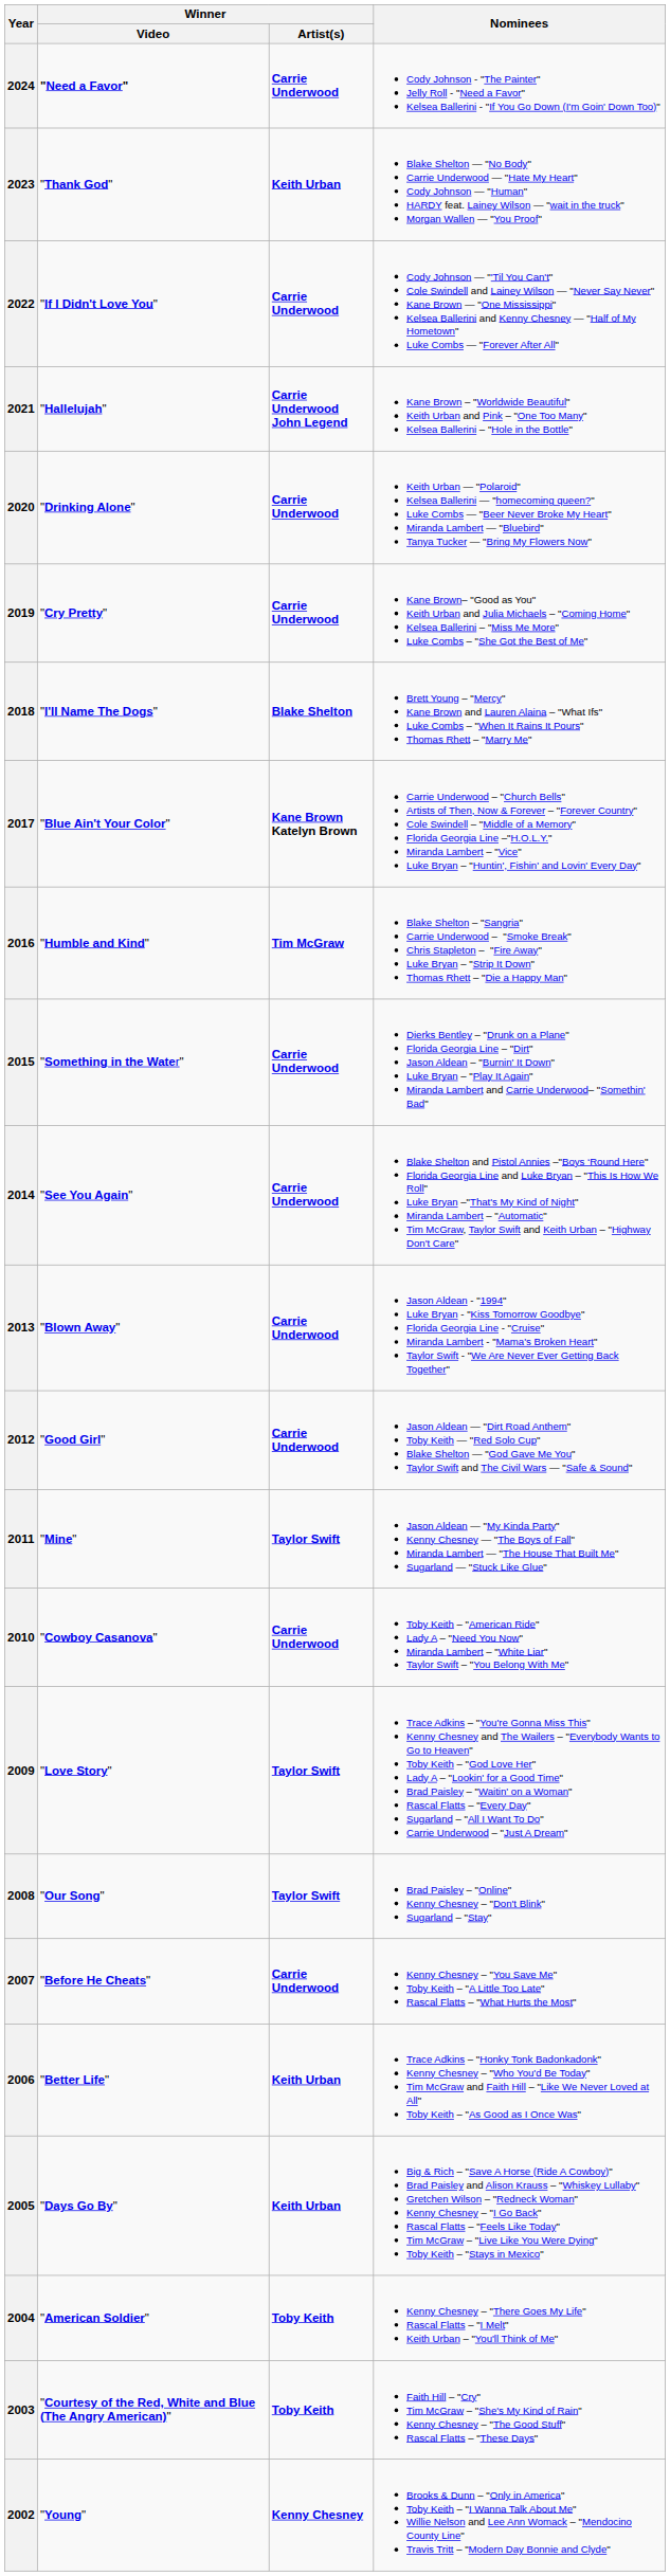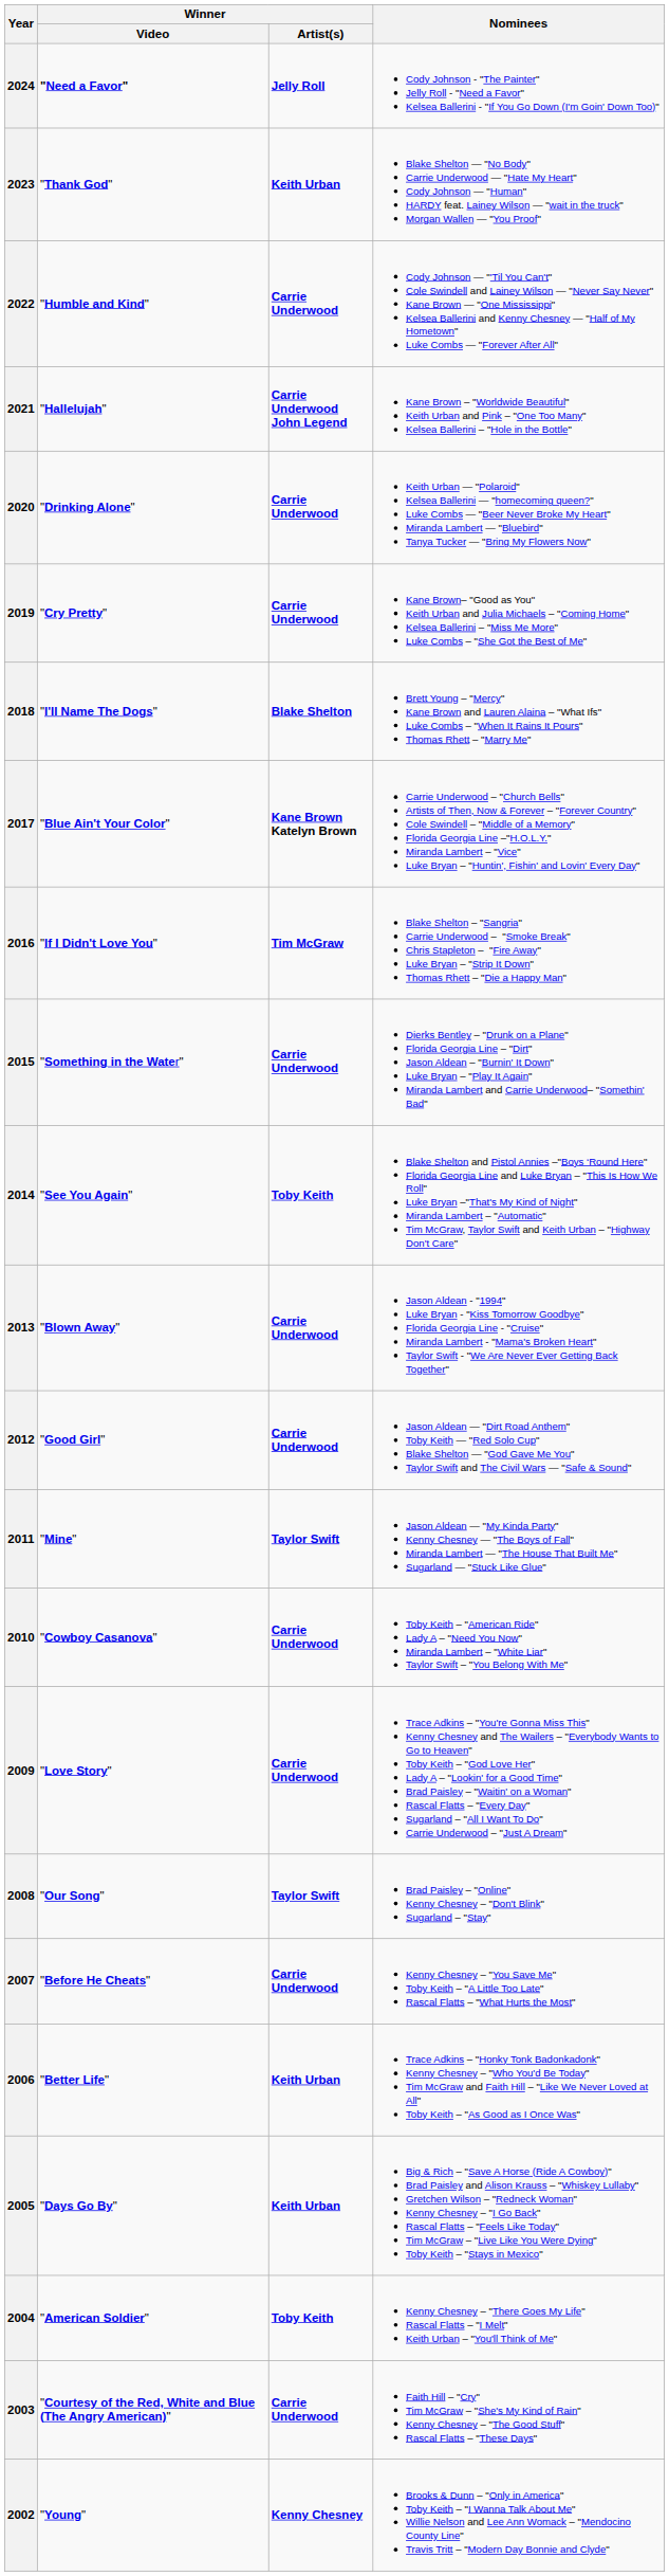 <table class="wikitable sortable">
 <tr>
 <th rowspan="2" bgcolor="#efefef">Year</th>
 <th colspan="2">Winner</th>
 <th rowspan="2" bgcolor="#efefef" class="unsortable" width="500">Nominees</th>
 </tr>
 <tr>
 <th width="400">Video</th>
 <th width="150">Artist(s)</th>
 </tr>
 <tr>
 <th>2024</th>
 <td> <strong>"<a href='#'>Need a Favor</a>"</strong></td>
-<td><strong><a href='#'>Carrie Underwood</a></strong></td>
+<td><a href='#'><strong>Jelly Roll</strong></a></td>
 <td><br><ul><li><small><a href='#'>Cody Johnson</a> -  "<a href='#'>The Painter</a>"</small></li><li><small><a href='#'>Jelly Roll</a> - "<a href='#'>Need a Favor</a>"</small></li><li><small><a href='#'>Kelsea Ballerini</a> - "<a href='#'>If You Go Down (I'm Goin' Down Too)</a>"</small></li></ul></td>
 </tr>
 <tr>
 <th>2023</th>
 <td> "<a href='#'><strong>Thank God</strong></a>"</td>
 <td><strong><a href='#'>Keith Urban</a></strong></td>
 <td><br><ul><li><small><a href='#'>Blake Shelton</a> — "<a href='#'>No Body</a>"</small></li><li><small><a href='#'>Carrie Underwood</a> — "<a href='#'>Hate My Heart</a>"</small></li><li><small><a href='#'>Cody Johnson</a> — "<a href='#'>Human</a>"</small></li><li><small><a href='#'>HARDY</a> feat. <a href='#'>Lainey Wilson</a> — "<a href='#'>wait in the truck</a>"</small></li><li><small><a href='#'>Morgan Wallen</a> — "<a href='#'>You Proof</a>"</small></li></ul></td>
 </tr>
 <tr>
 <th>2022</th>
-<td> "<a href='#'><strong>If I Didn't Love You</strong></a>"</td>
+<td> "<strong><a href='#'>Humble and Kind</a></strong>"</td>
 <td><strong><a href='#'>Carrie Underwood</a></strong></td>
 <td><br><ul><li><small><a href='#'>Cody Johnson</a> — "<a href='#'>'Til You Can't</a>"</small></li><li><small><a href='#'>Cole Swindell</a> and <a href='#'>Lainey Wilson</a> — "<a href='#'>Never Say Never</a>"</small></li><li><small><a href='#'>Kane Brown</a> — "<a href='#'>One Mississippi</a>"</small></li><li><small><a href='#'>Kelsea Ballerini</a> and <a href='#'>Kenny Chesney</a> — "<a href='#'>Half of My Hometown</a>"</small></li><li><small><a href='#'>Luke Combs</a> — "<a href='#'>Forever After All</a>"</small></li></ul></td>
 </tr>
 <tr>
 <th>2021</th>
 <td> "<strong><a href='#'>Hallelujah</a></strong>"</td>
 <td><strong><a href='#'>Carrie Underwood</a><br><a href='#'>John Legend</a></strong></td>
 <td><br><ul><li><small><a href='#'>Kane Brown</a> – "<a href='#'>Worldwide Beautiful</a>"</small></li><li><small><a href='#'>Keith Urban</a> and <a href='#'>Pink</a> – "<a href='#'>One Too Many</a>"</small></li><li><small><a href='#'>Kelsea Ballerini</a> – "<a href='#'>Hole in the Bottle</a>"</small></li></ul></td>
 </tr>
 <tr>
 <th>2020</th>
 <td> "<strong><a href='#'>Drinking Alone</a></strong>"</td>
 <td><strong><a href='#'>Carrie Underwood</a></strong></td>
 <td><br><ul><li><small><a href='#'>Keith Urban</a> — "<a href='#'>Polaroid</a>"</small></li><li><small><a href='#'>Kelsea Ballerini</a> — "<a href='#'>homecoming queen?</a>"</small></li><li><small><a href='#'>Luke Combs</a> — "<a href='#'>Beer Never Broke My Heart</a>"</small></li><li><small><a href='#'>Miranda Lambert</a> — "<a href='#'>Bluebird</a>"</small></li><li><small><a href='#'>Tanya Tucker</a> — "<a href='#'>Bring My Flowers Now</a>"</small></li></ul></td>
 </tr>
 <tr>
 <th>2019</th>
 <td> "<a href='#'><strong>Cry Pretty</strong></a>"</td>
 <td><strong><a href='#'>Carrie Underwood</a></strong></td>
 <td><br><ul><li><small><a href='#'>Kane Brown</a>– "Good as You"</small></li><li><small><a href='#'>Keith Urban</a> and <a href='#'>Julia Michaels</a> – "<a href='#'>Coming Home</a>"</small></li><li><small><a href='#'>Kelsea Ballerini</a> – "<a href='#'>Miss Me More</a>"</small></li><li><small><a href='#'>Luke Combs</a> – "<a href='#'>She Got the Best of Me</a>"</small></li></ul></td>
 </tr>
 <tr>
 <th>2018</th>
 <td> "<a href='#'><strong>I'll Name The Dogs</strong></a>"</td>
 <td><strong><a href='#'>Blake Shelton</a></strong></td>
 <td><br><ul><li><small><a href='#'>Brett Young</a> – "<a href='#'>Mercy</a>"</small></li><li><small><a href='#'>Kane Brown</a> and <a href='#'>Lauren Alaina</a> – "What Ifs"</small></li><li><small><a href='#'>Luke Combs</a> – "<a href='#'>When It Rains It Pours</a>"</small></li><li><small><a href='#'>Thomas Rhett</a> – "<a href='#'>Marry Me</a>"</small></li></ul></td>
 </tr>
 <tr>
 <th>2017</th>
 <td> "<strong><a href='#'>Blue Ain't Your Color</a></strong>"</td>
 <td><strong><a href='#'>Kane Brown</a><br> Katelyn Brown</strong></td>
 <td><br><ul><li><small><a href='#'>Carrie Underwood</a> – "<a href='#'>Church Bells</a>"</small></li><li><small><a href='#'>Artists of Then, Now & Forever</a> – "<a href='#'>Forever Country</a>"</small></li><li><small><a href='#'>Cole Swindell</a> – "<a href='#'>Middle of a Memory</a>"</small></li><li><small><a href='#'>Florida Georgia Line</a> –"<a href='#'>H.O.L.Y.</a>"</small></li><li><small><a href='#'>Miranda Lambert</a> – "<a href='#'>Vice</a>"</small></li><li><small><a href='#'>Luke Bryan</a> – "<a href='#'>Huntin', Fishin' and Lovin' Every Day</a>"</small></li></ul></td>
 </tr>
 <tr>
 <th>2016</th>
-<td> "<strong><a href='#'>Humble and Kind</a></strong>"</td>
+<td> "<a href='#'><strong>If I Didn't Love You</strong></a>"</td>
 <td><strong><a href='#'>Tim McGraw</a></strong></td>
 <td><br><ul><li><small><a href='#'>Blake Shelton</a> – "<a href='#'>Sangria</a>"</small></li><li><small><a href='#'>Carrie Underwood</a> –  "<a href='#'>Smoke Break</a>"</small></li><li><small><a href='#'>Chris Stapleton</a> –  "<a href='#'>Fire Away</a>"</small></li><li><small><a href='#'>Luke Bryan</a> – "<a href='#'>Strip It Down</a>"</small></li><li><small><a href='#'>Thomas Rhett</a> – "<a href='#'>Die a Happy Man</a>"</small></li></ul></td>
 </tr>
 <tr>
 <th>2015</th>
 <td> "<a href='#'><strong>Something in the Wate</strong>r</a>"</td>
 <td><strong><a href='#'>Carrie Underwood</a></strong></td>
 <td><br><ul><li><small><a href='#'>Dierks Bentley</a> – "<a href='#'>Drunk on a Plane</a>"</small></li><li><small><a href='#'>Florida Georgia Line</a> – "<a href='#'>Dirt</a>"</small></li><li><small><a href='#'>Jason Aldean</a> – "<a href='#'>Burnin' It Down</a>"</small></li><li><small><a href='#'>Luke Bryan</a> – "<a href='#'>Play It Again</a>"</small></li><li><small><a href='#'>Miranda Lambert</a> and <a href='#'>Carrie Underwood</a>– "<a href='#'>Somethin' Bad</a>"</small></li></ul></td>
 </tr>
 <tr>
 <th>2014</th>
 <td> "<strong><a href='#'>See You Again</a></strong>"</td>
-<td><strong><a href='#'>Carrie Underwood</a></strong></td>
+<td><strong><a href='#'>Toby Keith</a></strong></td>
 <td><br><ul><li><small><a href='#'>Blake Shelton</a> and <a href='#'>Pistol Annies</a> –"<a href='#'>Boys ‘Round Here</a>"</small></li><li><small><a href='#'>Florida Georgia Line</a> and <a href='#'>Luke Bryan</a> – "<a href='#'>This Is How We Roll</a>"</small></li><li><small><a href='#'>Luke Bryan</a> –"<a href='#'>That's My Kind of Night</a>"</small></li><li><small><a href='#'>Miranda Lambert</a> – "<a href='#'>Automatic</a>"</small></li><li><small><a href='#'>Tim McGraw</a>, <a href='#'>Taylor Swift</a> and <a href='#'>Keith Urban</a> – "<a href='#'>Highway Don't Care</a>"</small></li></ul></td>
 </tr>
 <tr>
 <th>2013</th>
 <td> "<strong><a href='#'>Blown Away</a></strong>"</td>
 <td><strong><a href='#'>Carrie Underwood</a></strong></td>
 <td><br><ul><li><small><a href='#'>Jason Aldean</a> - "<a href='#'>1994</a>"</small></li><li><small><a href='#'>Luke Bryan</a> - "<a href='#'>Kiss Tomorrow Goodbye</a>"</small></li><li><small><a href='#'>Florida Georgia Line</a> - "<a href='#'>Cruise</a>"</small></li><li><small><a href='#'>Miranda Lambert</a> - "<a href='#'>Mama's Broken Heart</a>"</small></li><li><small><a href='#'>Taylor Swift</a> - "<a href='#'>We Are Never Ever Getting Back Together</a>"</small></li></ul></td>
 </tr>
 <tr>
 <th>2012</th>
 <td> "<a href='#'><strong>Good Girl</strong></a>"</td>
 <td><strong><a href='#'>Carrie Underwood</a></strong></td>
 <td><br><ul><li><small><a href='#'>Jason Aldean</a> — "<a href='#'>Dirt Road Anthem</a>"</small></li><li><small><a href='#'>Toby Keith</a> — "<a href='#'>Red Solo Cup</a>"</small></li><li><small><a href='#'>Blake Shelton</a> — "<a href='#'>God Gave Me You</a>"</small></li><li><small><a href='#'>Taylor Swift</a> and <a href='#'>The Civil Wars</a> — "<a href='#'>Safe & Sound</a>"</small></li></ul></td>
 </tr>
 <tr>
 <th>2011</th>
 <td> "<a href='#'><strong>Mine</strong></a>"</td>
 <td><strong><a href='#'>Taylor Swift</a></strong></td>
 <td><br><ul><li><small><a href='#'>Jason Aldean</a> — "<a href='#'>My Kinda Party</a>"</small></li><li><small><a href='#'>Kenny Chesney</a> — "<a href='#'>The Boys of Fall</a>"</small></li><li><small><a href='#'>Miranda Lambert</a> — "<a href='#'>The House That Built Me</a>"</small></li><li><small><a href='#'>Sugarland</a> — "<a href='#'>Stuck Like Glue</a>"</small></li></ul></td>
 </tr>
 <tr>
 <th>2010</th>
 <td> "<strong><a href='#'>Cowboy Casanova</a></strong>"</td>
 <td><strong><a href='#'>Carrie Underwood</a></strong></td>
 <td><br><ul><li><small><a href='#'>Toby Keith</a> – "<a href='#'>American Ride</a>"</small></li><li><small><a href='#'>Lady A</a> – "<a href='#'>Need You Now</a>"</small></li><li><small><a href='#'>Miranda Lambert</a> – "<a href='#'>White Liar</a>"</small></li><li><small><a href='#'>Taylor Swift</a> – "<a href='#'>You Belong With Me</a>"</small></li></ul></td>
 </tr>
 <tr>
 <th>2009</th>
 <td> "<strong><a href='#'>Love Story</a></strong>"</td>
-<td><strong><a href='#'>Taylor Swift</a></strong></td>
+<td><strong><a href='#'>Carrie Underwood</a></strong></td>
 <td><br><ul><li><small><a href='#'>Trace Adkins</a> – "<a href='#'>You're Gonna Miss This</a>"</small></li><li><small><a href='#'>Kenny Chesney</a> and <a href='#'>The Wailers</a> – "<a href='#'>Everybody Wants to Go to Heaven</a>"</small></li><li><small><a href='#'>Toby Keith</a> – "<a href='#'>God Love Her</a>"</small></li><li><small><a href='#'>Lady A</a> – "<a href='#'>Lookin' for a Good Time</a>"</small></li><li><small><a href='#'>Brad Paisley</a> – "<a href='#'>Waitin' on a Woman</a>"</small></li><li><small><a href='#'>Rascal Flatts</a> – "<a href='#'>Every Day</a>"</small></li><li><small><a href='#'>Sugarland</a> – "<a href='#'>All I Want To Do</a>"</small></li><li><small><a href='#'>Carrie Underwood</a> – "<a href='#'>Just A Dream</a>"</small></li></ul></td>
 </tr>
 <tr>
 <th>2008</th>
 <td> "<strong><a href='#'>Our Song</a></strong>"</td>
 <td><strong><a href='#'>Taylor Swift</a></strong></td>
 <td><br><ul><li><small><a href='#'>Brad Paisley</a> – "<a href='#'>Online</a>"</small></li><li><small><a href='#'>Kenny Chesney</a> – "<a href='#'>Don't Blink</a>"</small></li><li><small><a href='#'>Sugarland</a> – "<a href='#'>Stay</a>"</small></li></ul></td>
 </tr>
 <tr>
 <th>2007</th>
 <td> "<strong><a href='#'>Before He Cheats</a></strong>"</td>
 <td><strong><a href='#'>Carrie Underwood</a></strong></td>
 <td><br><ul><li><small><a href='#'>Kenny Chesney</a> – "<a href='#'>You Save Me</a>"</small></li><li><small><a href='#'>Toby Keith</a> – "<a href='#'>A Little Too Late</a>"</small></li><li><small><a href='#'>Rascal Flatts</a> – "<a href='#'>What Hurts the Most</a>"</small></li></ul></td>
 </tr>
 <tr>
 <th>2006</th>
 <td> "<strong><a href='#'>Better Life</a></strong>"</td>
 <td><strong><a href='#'>Keith Urban</a></strong></td>
 <td><br><ul><li><small><a href='#'>Trace Adkins</a> – "<a href='#'>Honky Tonk Badonkadonk</a>"</small></li><li><small><a href='#'>Kenny Chesney</a> – "<a href='#'>Who You'd Be Today</a>"</small></li><li><small><a href='#'>Tim McGraw</a> and <a href='#'>Faith Hill</a> – "<a href='#'>Like We Never Loved at All</a>"</small></li><li><small><a href='#'>Toby Keith</a> – "<a href='#'>As Good as I Once Was</a>"</small></li></ul></td>
 </tr>
 <tr>
 <th>2005</th>
 <td> "<strong><a href='#'>Days Go By</a></strong>"</td>
 <td><strong><a href='#'>Keith Urban</a></strong></td>
 <td><br><ul><li><small><a href='#'>Big & Rich</a> – "<a href='#'>Save A Horse (Ride A Cowboy)</a>"</small></li><li><small><a href='#'>Brad Paisley</a> and <a href='#'>Alison Krauss</a> – "<a href='#'>Whiskey Lullaby</a>"</small></li><li><small><a href='#'>Gretchen Wilson</a> – "<a href='#'>Redneck Woman</a>"</small></li><li><small><a href='#'>Kenny Chesney</a> – "<a href='#'>I Go Back</a>"</small></li><li><small><a href='#'>Rascal Flatts</a> – "<a href='#'>Feels Like Today</a>"</small></li><li><small><a href='#'>Tim McGraw</a> – "<a href='#'>Live Like You Were Dying</a>"</small></li><li><small><a href='#'>Toby Keith</a> – "<a href='#'>Stays in Mexico</a>"</small></li></ul></td>
 </tr>
 <tr>
 <th>2004</th>
 <td> "<strong><a href='#'>American Soldier</a></strong>"</td>
 <td><strong><a href='#'>Toby Keith</a></strong></td>
 <td><br><ul><li><small><a href='#'>Kenny Chesney</a> – "<a href='#'>There Goes My Life</a>"</small></li><li><small><a href='#'>Rascal Flatts</a> – "<a href='#'>I Melt</a>"</small></li><li><small><a href='#'>Keith Urban</a> – "<a href='#'>You'll Think of Me</a>"</small></li></ul></td>
 </tr>
 <tr>
 <th>2003</th>
 <td>  "<strong><a href='#'>Courtesy of the Red, White and Blue (The Angry American)</a></strong>"</td>
-<td><strong><a href='#'>Toby Keith</a></strong></td>
+<td><strong><a href='#'>Carrie Underwood</a></strong></td>
 <td><br><ul><li><small><a href='#'>Faith Hill</a> – "<a href='#'>Cry</a>"</small></li><li><small><a href='#'>Tim McGraw</a> – "<a href='#'>She's My Kind of Rain</a>"</small></li><li><small><a href='#'>Kenny Chesney</a> – "<a href='#'>The Good Stuff</a>"</small></li><li><small><a href='#'>Rascal Flatts</a> – "<a href='#'>These Days</a>"</small></li></ul></td>
 </tr>
 <tr>
 <th>2002</th>
 <td> "<a href='#'><strong>Young</strong></a>"</td>
 <td><strong><a href='#'>Kenny Chesney</a></strong></td>
 <td><br><ul><li><small><a href='#'>Brooks & Dunn</a> – "<a href='#'>Only in America</a>"</small></li><li><small><a href='#'>Toby Keith</a> – "<a href='#'>I Wanna Talk About Me</a>"</small></li><li><small><a href='#'>Willie Nelson</a> and <a href='#'>Lee Ann Womack</a> – "<a href='#'>Mendocino County Line</a>"</small></li><li><small><a href='#'>Travis Tritt</a> – "<a href='#'>Modern Day Bonnie and Clyde</a>"</small></li></ul></td>
 </tr>
 </table>
